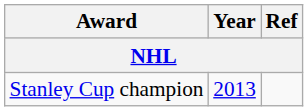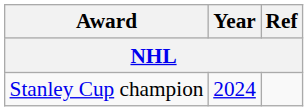 <table class="wikitable">
 <tr>
 <th>Award</th>
 <th>Year</th>
 <th>Ref</th>
 </tr>
 <tr>
 <th colspan="4"><a href='#'>NHL</a></th>
 </tr>
 <tr>
 <td><a href='#'>Stanley Cup</a> champion</td>
-<td><a href='#'>2013</a></td>
+<td><a href='#'>2024</a></td>
 <td></td>
 </tr>
 </table>
